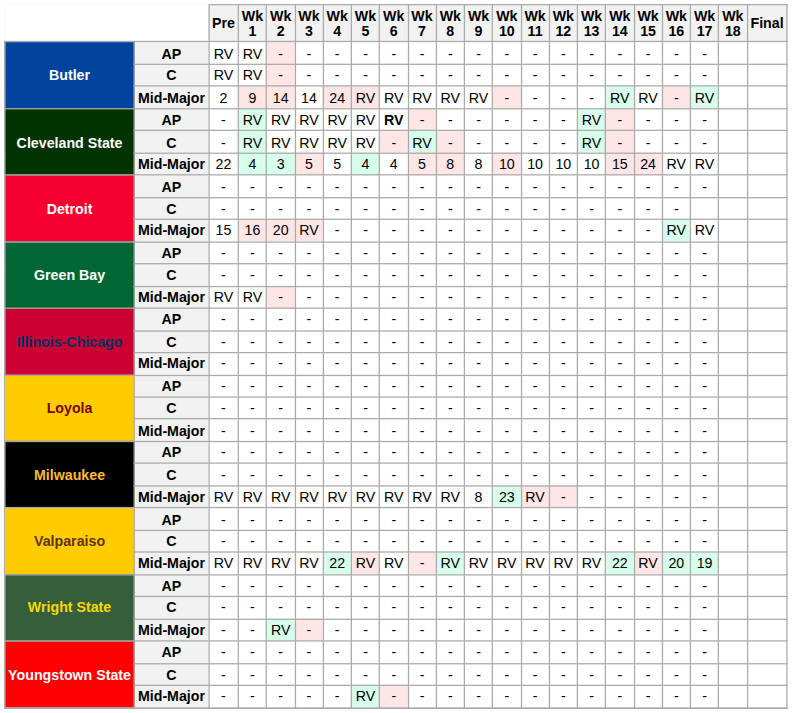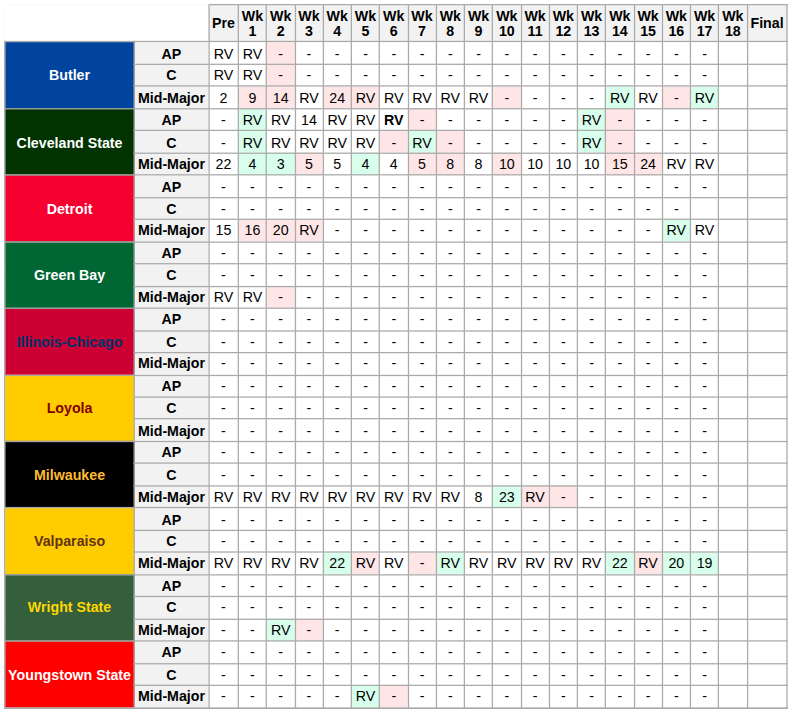 <table class="wikitable" style="white-space:nowrap;font-size:70%;">
 <tr>
 <th colspan=2 style="background:white; border-top-style:hidden; border-left-style:hidden;"> </th>
 <th>Pre</th>
 <th>Wk<br>1</th>
 <th>Wk<br>2</th>
 <th>Wk<br>3</th>
 <th>Wk<br>4</th>
 <th>Wk<br>5</th>
 <th>Wk<br>6</th>
 <th>Wk<br>7</th>
 <th>Wk<br>8</th>
 <th>Wk<br>9</th>
 <th>Wk<br>10</th>
 <th>Wk<br>11</th>
 <th>Wk<br>12</th>
 <th>Wk<br>13</th>
 <th>Wk<br>14</th>
 <th>Wk<br>15</th>
 <th>Wk<br>16</th>
 <th>Wk<br>17</th>
 <th>Wk<br>18</th>
 <th>Final</th>
 </tr>
 <tr style="text-align:center;">
 <th rowspan=3 style="background:#00449E; color:#FFFFFF;">Butler</th>
 <th>AP</th>
 <td style="background:#FFF;">RV</td>
 <td style="background:#FFF;">RV</td>
 <td style="background:#ffe6e6;">-</td>
 <td style="background:#FFF;">-</td>
 <td style="background:#FFF;">-</td>
 <td style="background:#FFF;">-</td>
 <td style="background:#FFF;">-</td>
 <td style="background:#FFF;">-</td>
 <td style="background:#FFF;">-</td>
 <td style="background:#FFF;">-</td>
 <td style="background:#FFF;">-</td>
 <td style="background:#FFF;">-</td>
 <td style="background:#FFF;">-</td>
 <td style="background:#FFF;">-</td>
 <td style="background:#FFF;">-</td>
 <td style="background:#FFF;">-</td>
 <td style="background:#FFF;">-</td>
 <td style="background:#FFF;">-</td>
 <td style="background:#FFF;"></td>
 <td style="background:#FFF;"></td>
 </tr>
 <tr style="text-align:center;">
 <th>C</th>
 <td style="background:#FFF;">RV</td>
 <td style="background:#FFF;">RV</td>
 <td style="background:#ffe6e6;">-</td>
 <td style="background:#FFF;">-</td>
 <td style="background:#FFF;">-</td>
 <td style="background:#FFF;">-</td>
 <td style="background:#FFF;">-</td>
 <td style="background:#FFF;">-</td>
 <td style="background:#FFF;">-</td>
 <td style="background:#FFF;">-</td>
 <td style="background:#FFF;">-</td>
 <td style="background:#FFF;">-</td>
 <td style="background:#FFF;">-</td>
 <td style="background:#FFF;">-</td>
 <td style="background:#FFF;">-</td>
 <td style="background:#FFF;">-</td>
 <td style="background:#FFF;">-</td>
 <td style="background:#FFF;">-</td>
 <td style="background:#FFF;"></td>
 <td style="background:#FFF;"></td>
 </tr>
 <tr style="text-align:center;">
 <th>Mid-Major</th>
 <td style="background:#FFF;">2</td>
 <td style="background:#ffe6e6;">9</td>
 <td style="background:#ffe6e6;">14</td>
-<td style="background:#FFF;">14</td>
+<td style="background:#FFF;">RV</td>
 <td style="background:#ffe6e6;">24</td>
 <td style="background:#ffe6e6;">RV</td>
 <td style="background:#FFF;">RV</td>
 <td style="background:#FFF;">RV</td>
 <td style="background:#FFF;">RV</td>
 <td style="background:#FFF;">RV</td>
 <td style="background:#ffe6e6;">-</td>
 <td style="background:#FFF;">-</td>
 <td style="background:#FFF;">-</td>
 <td style="background:#FFF;">-</td>
 <td style="background:#d8ffeb;">RV</td>
 <td style="background:#FFF;">RV</td>
 <td style="background:#ffe6e6;">-</td>
 <td style="background:#d8ffeb;">RV</td>
 <td style="background:#FFF;"></td>
 <td style="background:#FFF;"></td>
 </tr>
 <tr style="text-align:center;">
 <th rowspan=3 style="background:#003300; color:#FFFFFF;">Cleveland State</th>
 <th>AP</th>
 <td style="background:#FFF;">-</td>
 <td style="background:#d8ffeb;">RV</td>
 <td style="background:#FFF;">RV</td>
-<td style="background:#FFF;">RV</td>
+<td style="background:#FFF;">14</td>
 <td style="background:#FFF;">RV</td>
 <td style="background:#FFF;">RV</td>
 <td style="background:#FFF;"><strong>RV</strong></td>
 <td style="background:#ffe6e6;">-</td>
 <td style="background:#FFF;">-</td>
 <td style="background:#FFF;">-</td>
 <td style="background:#FFF;">-</td>
 <td style="background:#FFF;">-</td>
 <td style="background:#FFF;">-</td>
 <td style="background:#d8ffeb;">RV</td>
 <td style="background:#ffe6e6;">-</td>
 <td style="background:#FFF;">-</td>
 <td style="background:#FFF;">-</td>
 <td style="background:#FFF;">-</td>
 <td style="background:#FFF;"></td>
 <td style="background:#FFF;"></td>
 </tr>
 <tr style="text-align:center;">
 <th>C</th>
 <td style="background:#FFF;">-</td>
 <td style="background:#d8ffeb;">RV</td>
 <td style="background:#FFF;">RV</td>
 <td style="background:#FFF;">RV</td>
 <td style="background:#FFF;">RV</td>
 <td style="background:#FFF;">RV</td>
 <td style="background:#ffe6e6;">-</td>
 <td style="background:#d8ffeb;">RV</td>
 <td style="background:#ffe6e6;">-</td>
 <td style="background:#FFF;">-</td>
 <td style="background:#FFF;">-</td>
 <td style="background:#FFF;">-</td>
 <td style="background:#FFF;">-</td>
 <td style="background:#d8ffeb;">RV</td>
 <td style="background:#ffe6e6;">-</td>
 <td style="background:#FFF;">-</td>
 <td style="background:#FFF;">-</td>
 <td style="background:#FFF;">-</td>
 <td style="background:#FFF;"></td>
 <td style="background:#FFF;"></td>
 </tr>
 <tr style="text-align:center;">
 <th>Mid-Major</th>
 <td style="background:#FFF;">22</td>
 <td style="background:#d8ffeb;">4</td>
 <td style="background:#d8ffeb;">3</td>
 <td style="background:#ffe6e6;">5</td>
 <td style="background:#FFF;">5</td>
 <td style="background:#d8ffeb;">4</td>
 <td style="background:#FFF;">4</td>
 <td style="background:#ffe6e6;">5</td>
 <td style="background:#ffe6e6;">8</td>
 <td style="background:#FFF;">8</td>
 <td style="background:#ffe6e6;">10</td>
 <td style="background:#FFF;">10</td>
 <td style="background:#FFF;">10</td>
 <td style="background:#FFF;">10</td>
 <td style="background:#ffe6e6;">15</td>
 <td style="background:#ffe6e6;">24</td>
 <td style="background:#FFF;">RV</td>
 <td style="background:#FFF;">RV</td>
 <td style="background:#FFF;"></td>
 <td style="background:#FFF;"></td>
 </tr>
 <tr style="text-align:center;">
 <th rowspan=3 style="background:#F5002F; color:#FFFFFF;">Detroit</th>
 <th>AP</th>
 <td style="background:#FFF;">-</td>
 <td style="background:#FFF;">-</td>
 <td style="background:#FFF;">-</td>
 <td style="background:#FFF;">-</td>
 <td style="background:#FFF;">-</td>
 <td style="background:#FFF;">-</td>
 <td style="background:#FFF;">-</td>
 <td style="background:#FFF;">-</td>
 <td style="background:#FFF;">-</td>
 <td style="background:#FFF;">-</td>
 <td style="background:#FFF;">-</td>
 <td style="background:#FFF;">-</td>
 <td style="background:#FFF;">-</td>
 <td style="background:#FFF;">-</td>
 <td style="background:#FFF;">-</td>
 <td style="background:#FFF;">-</td>
 <td style="background:#FFF;">-</td>
 <td style="background:#FFF;">-</td>
 <td style="background:#FFF;"></td>
 <td style="background:#FFF;"></td>
 </tr>
 <tr style="text-align:center;">
 <th>C</th>
 <td style="background:#FFF;">-</td>
 <td style="background:#FFF;">-</td>
 <td style="background:#FFF;">-</td>
 <td style="background:#FFF;">-</td>
 <td style="background:#FFF;">-</td>
 <td style="background:#FFF;">-</td>
 <td style="background:#FFF;">-</td>
 <td style="background:#FFF;">-</td>
 <td style="background:#FFF;">-</td>
 <td style="background:#FFF;">-</td>
 <td style="background:#FFF;">-</td>
 <td style="background:#FFF;">-</td>
 <td style="background:#FFF;">-</td>
 <td style="background:#FFF;">-</td>
 <td style="background:#FFF;">-</td>
 <td style="background:#FFF;">-</td>
 <td style="background:#FFF;">-</td>
 <td style="background:#FFF;"></td>
 <td style="background:#FFF;"></td>
 <td style="background:#FFF;"></td>
 </tr>
 <tr style="text-align:center;">
 <th>Mid-Major</th>
 <td style="background:#FFF;">15</td>
 <td style="background:#ffe6e6;">16</td>
 <td style="background:#ffe6e6;">20</td>
 <td style="background:#ffe6e6;">RV</td>
 <td style="background:#FFF;">-</td>
 <td style="background:#FFF;">-</td>
 <td style="background:#FFF;">-</td>
 <td style="background:#FFF;">-</td>
 <td style="background:#FFF;">-</td>
 <td style="background:#FFF;">-</td>
 <td style="background:#FFF;">-</td>
 <td style="background:#FFF;">-</td>
 <td style="background:#FFF;">-</td>
 <td style="background:#FFF;">-</td>
 <td style="background:#FFF;">-</td>
 <td style="background:#FFF;">-</td>
 <td style="background:#d8ffeb;">RV</td>
 <td style="background:#FFF;">RV</td>
 <td style="background:#FFF;"></td>
 <td style="background:#FFF;"></td>
 </tr>
 <tr style="text-align:center;">
 <th rowspan=3 style="background:#006633; color:#FFFFFF;">Green Bay</th>
 <th>AP</th>
 <td style="background:#FFF;">-</td>
 <td style="background:#FFF;">-</td>
 <td style="background:#FFF;">-</td>
 <td style="background:#FFF;">-</td>
 <td style="background:#FFF;">-</td>
 <td style="background:#FFF;">-</td>
 <td style="background:#FFF;">-</td>
 <td style="background:#FFF;">-</td>
 <td style="background:#FFF;">-</td>
 <td style="background:#FFF;">-</td>
 <td style="background:#FFF;">-</td>
 <td style="background:#FFF;">-</td>
 <td style="background:#FFF;">-</td>
 <td style="background:#FFF;">-</td>
 <td style="background:#FFF;">-</td>
 <td style="background:#FFF;">-</td>
 <td style="background:#FFF;">-</td>
 <td style="background:#FFF;">-</td>
 <td style="background:#FFF;"></td>
 <td style="background:#FFF;"></td>
 </tr>
 <tr style="text-align:center;">
 <th>C</th>
 <td style="background:#FFF;">-</td>
 <td style="background:#FFF;">-</td>
 <td style="background:#FFF;">-</td>
 <td style="background:#FFF;">-</td>
 <td style="background:#FFF;">-</td>
 <td style="background:#FFF;">-</td>
 <td style="background:#FFF;">-</td>
 <td style="background:#FFF;">-</td>
 <td style="background:#FFF;">-</td>
 <td style="background:#FFF;">-</td>
 <td style="background:#FFF;">-</td>
 <td style="background:#FFF;">-</td>
 <td style="background:#FFF;">-</td>
 <td style="background:#FFF;">-</td>
 <td style="background:#FFF;">-</td>
 <td style="background:#FFF;">-</td>
 <td style="background:#FFF;">-</td>
 <td style="background:#FFF;">-</td>
 <td style="background:#FFF;"></td>
 <td style="background:#FFF;"></td>
 </tr>
 <tr style="text-align:center;">
 <th>Mid-Major</th>
 <td style="background:#FFF;">RV</td>
 <td style="background:#FFF;">RV</td>
 <td style="background:#ffe6e6;">-</td>
 <td style="background:#FFF;">-</td>
 <td style="background:#FFF;">-</td>
 <td style="background:#FFF;">-</td>
 <td style="background:#FFF;">-</td>
 <td style="background:#FFF;">-</td>
 <td style="background:#FFF;">-</td>
 <td style="background:#FFF;">-</td>
 <td style="background:#FFF;">-</td>
 <td style="background:#FFF;">-</td>
 <td style="background:#FFF;">-</td>
 <td style="background:#FFF;">-</td>
 <td style="background:#FFF;">-</td>
 <td style="background:#FFF;">-</td>
 <td style="background:#FFF;">-</td>
 <td style="background:#FFF;">-</td>
 <td style="background:#FFF;"></td>
 <td style="background:#FFF;"></td>
 </tr>
 <tr style="text-align:center;">
 <th rowspan=3 style="background:#CC0033; color:#003366;">Illinois-Chicago</th>
 <th>AP</th>
 <td style="background:#FFF;">-</td>
 <td style="background:#FFF;">-</td>
 <td style="background:#FFF;">-</td>
 <td style="background:#FFF;">-</td>
 <td style="background:#FFF;">-</td>
 <td style="background:#FFF;">-</td>
 <td style="background:#FFF;">-</td>
 <td style="background:#FFF;">-</td>
 <td style="background:#FFF;">-</td>
 <td style="background:#FFF;">-</td>
 <td style="background:#FFF;">-</td>
 <td style="background:#FFF;">-</td>
 <td style="background:#FFF;">-</td>
 <td style="background:#FFF;">-</td>
 <td style="background:#FFF;">-</td>
 <td style="background:#FFF;">-</td>
 <td style="background:#FFF;">-</td>
 <td style="background:#FFF;">-</td>
 <td style="background:#FFF;"></td>
 <td style="background:#FFF;"></td>
 </tr>
 <tr style="text-align:center;">
 <th>C</th>
 <td style="background:#FFF;">-</td>
 <td style="background:#FFF;">-</td>
 <td style="background:#FFF;">-</td>
 <td style="background:#FFF;">-</td>
 <td style="background:#FFF;">-</td>
 <td style="background:#FFF;">-</td>
 <td style="background:#FFF;">-</td>
 <td style="background:#FFF;">-</td>
 <td style="background:#FFF;">-</td>
 <td style="background:#FFF;">-</td>
 <td style="background:#FFF;">-</td>
 <td style="background:#FFF;">-</td>
 <td style="background:#FFF;">-</td>
 <td style="background:#FFF;">-</td>
 <td style="background:#FFF;">-</td>
 <td style="background:#FFF;">-</td>
 <td style="background:#FFF;">-</td>
 <td style="background:#FFF;">-</td>
 <td style="background:#FFF;"></td>
 <td style="background:#FFF;"></td>
 </tr>
 <tr style="text-align:center;">
 <th>Mid-Major</th>
 <td style="background:#FFF;">-</td>
 <td style="background:#FFF;">-</td>
 <td style="background:#FFF;">-</td>
 <td style="background:#FFF;">-</td>
 <td style="background:#FFF;">-</td>
 <td style="background:#FFF;">-</td>
 <td style="background:#FFF;">-</td>
 <td style="background:#FFF;">-</td>
 <td style="background:#FFF;">-</td>
 <td style="background:#FFF;">-</td>
 <td style="background:#FFF;">-</td>
 <td style="background:#FFF;">-</td>
 <td style="background:#FFF;">-</td>
 <td style="background:#FFF;">-</td>
 <td style="background:#FFF;">-</td>
 <td style="background:#FFF;">-</td>
 <td style="background:#FFF;">-</td>
 <td style="background:#FFF;">-</td>
 <td style="background:#FFF;"></td>
 <td style="background:#FFF;"></td>
 </tr>
 <tr style="text-align:center;">
 <th rowspan=3 style="background:#FFCC00; color:#800000;">Loyola</th>
 <th>AP</th>
 <td style="background:#FFF;">-</td>
 <td style="background:#FFF;">-</td>
 <td style="background:#FFF;">-</td>
 <td style="background:#FFF;">-</td>
 <td style="background:#FFF;">-</td>
 <td style="background:#FFF;">-</td>
 <td style="background:#FFF;">-</td>
 <td style="background:#FFF;">-</td>
 <td style="background:#FFF;">-</td>
 <td style="background:#FFF;">-</td>
 <td style="background:#FFF;">-</td>
 <td style="background:#FFF;">-</td>
 <td style="background:#FFF;">-</td>
 <td style="background:#FFF;">-</td>
 <td style="background:#FFF;">-</td>
 <td style="background:#FFF;">-</td>
 <td style="background:#FFF;">-</td>
 <td style="background:#FFF;">-</td>
 <td style="background:#FFF;"></td>
 <td style="background:#FFF;"></td>
 </tr>
 <tr style="text-align:center;">
 <th>C</th>
 <td style="background:#FFF;">-</td>
 <td style="background:#FFF;">-</td>
 <td style="background:#FFF;">-</td>
 <td style="background:#FFF;">-</td>
 <td style="background:#FFF;">-</td>
 <td style="background:#FFF;">-</td>
 <td style="background:#FFF;">-</td>
 <td style="background:#FFF;">-</td>
 <td style="background:#FFF;">-</td>
 <td style="background:#FFF;">-</td>
 <td style="background:#FFF;">-</td>
 <td style="background:#FFF;">-</td>
 <td style="background:#FFF;">-</td>
 <td style="background:#FFF;">-</td>
 <td style="background:#FFF;">-</td>
 <td style="background:#FFF;">-</td>
 <td style="background:#FFF;">-</td>
 <td style="background:#FFF;">-</td>
 <td style="background:#FFF;"></td>
 <td style="background:#FFF;"></td>
 </tr>
 <tr style="text-align:center;">
 <th>Mid-Major</th>
 <td style="background:#FFF;">-</td>
 <td style="background:#FFF;">-</td>
 <td style="background:#FFF;">-</td>
 <td style="background:#FFF;">-</td>
 <td style="background:#FFF;">-</td>
 <td style="background:#FFF;">-</td>
 <td style="background:#FFF;">-</td>
 <td style="background:#FFF;">-</td>
 <td style="background:#FFF;">-</td>
 <td style="background:#FFF;">-</td>
 <td style="background:#FFF;">-</td>
 <td style="background:#FFF;">-</td>
 <td style="background:#FFF;">-</td>
 <td style="background:#FFF;">-</td>
 <td style="background:#FFF;">-</td>
 <td style="background:#FFF;">-</td>
 <td style="background:#FFF;">-</td>
 <td style="background:#FFF;">-</td>
 <td style="background:#FFF;"></td>
 <td style="background:#FFF;"></td>
 </tr>
 <tr style="text-align:center;">
 <th rowspan=3 style="background:#000000; color:#FDBB30;">Milwaukee</th>
 <th>AP</th>
 <td style="background:#FFF;">-</td>
 <td style="background:#FFF;">-</td>
 <td style="background:#FFF;">-</td>
 <td style="background:#FFF;">-</td>
 <td style="background:#FFF;">-</td>
 <td style="background:#FFF;">-</td>
 <td style="background:#FFF;">-</td>
 <td style="background:#FFF;">-</td>
 <td style="background:#FFF;">-</td>
 <td style="background:#FFF;">-</td>
 <td style="background:#FFF;">-</td>
 <td style="background:#FFF;">-</td>
 <td style="background:#FFF;">-</td>
 <td style="background:#FFF;">-</td>
 <td style="background:#FFF;">-</td>
 <td style="background:#FFF;">-</td>
 <td style="background:#FFF;">-</td>
 <td style="background:#FFF;">-</td>
 <td style="background:#FFF;"></td>
 <td style="background:#FFF;"></td>
 </tr>
 <tr style="text-align:center;">
 <th>C</th>
 <td style="background:#FFF;">-</td>
 <td style="background:#FFF;">-</td>
 <td style="background:#FFF;">-</td>
 <td style="background:#FFF;">-</td>
 <td style="background:#FFF;">-</td>
 <td style="background:#FFF;">-</td>
 <td style="background:#FFF;">-</td>
 <td style="background:#FFF;">-</td>
 <td style="background:#FFF;">-</td>
 <td style="background:#FFF;">-</td>
 <td style="background:#FFF;">-</td>
 <td style="background:#FFF;">-</td>
 <td style="background:#FFF;">-</td>
 <td style="background:#FFF;">-</td>
 <td style="background:#FFF;">-</td>
 <td style="background:#FFF;">-</td>
 <td style="background:#FFF;">-</td>
 <td style="background:#FFF;">-</td>
 <td style="background:#FFF;"></td>
 <td style="background:#FFF;"></td>
 </tr>
 <tr style="text-align:center;">
 <th>Mid-Major</th>
 <td style="background:#FFF;">RV</td>
 <td style="background:#FFF;">RV</td>
 <td style="background:#FFF;">RV</td>
 <td style="background:#FFF;">RV</td>
 <td style="background:#FFF;">RV</td>
 <td style="background:#FFF;">RV</td>
 <td style="background:#FFF;">RV</td>
 <td style="background:#FFF;">RV</td>
 <td style="background:#FFF;">RV</td>
 <td style="background:#FFF;">8</td>
 <td style="background:#d8ffeb;">23</td>
 <td style="background:#ffe6e6;">RV</td>
 <td style="background:#ffe6e6;">-</td>
 <td style="background:#FFF;">-</td>
 <td style="background:#FFF;">-</td>
 <td style="background:#FFF;">-</td>
 <td style="background:#FFF;">-</td>
 <td style="background:#FFF;">-</td>
 <td style="background:#FFF;"></td>
 <td style="background:#FFF;"></td>
 </tr>
 <tr style="text-align:center;">
 <th rowspan=3 style="background:#FFCC00; color:#613318;">Valparaiso</th>
 <th>AP</th>
 <td style="background:#FFF;">-</td>
 <td style="background:#FFF;">-</td>
 <td style="background:#FFF;">-</td>
 <td style="background:#FFF;">-</td>
 <td style="background:#FFF;">-</td>
 <td style="background:#FFF;">-</td>
 <td style="background:#FFF;">-</td>
 <td style="background:#FFF;">-</td>
 <td style="background:#FFF;">-</td>
 <td style="background:#FFF;">-</td>
 <td style="background:#FFF;">-</td>
 <td style="background:#FFF;">-</td>
 <td style="background:#FFF;">-</td>
 <td style="background:#FFF;">-</td>
 <td style="background:#FFF;">-</td>
 <td style="background:#FFF;">-</td>
 <td style="background:#FFF;">-</td>
 <td style="background:#FFF;">-</td>
 <td style="background:#FFF;"></td>
 <td style="background:#FFF;"></td>
 </tr>
 <tr style="text-align:center;">
 <th>C</th>
 <td style="background:#FFF;">-</td>
 <td style="background:#FFF;">-</td>
 <td style="background:#FFF;">-</td>
 <td style="background:#FFF;">-</td>
 <td style="background:#FFF;">-</td>
 <td style="background:#FFF;">-</td>
 <td style="background:#FFF;">-</td>
 <td style="background:#FFF;">-</td>
 <td style="background:#FFF;">-</td>
 <td style="background:#FFF;">-</td>
 <td style="background:#FFF;">-</td>
 <td style="background:#FFF;">-</td>
 <td style="background:#FFF;">-</td>
 <td style="background:#FFF;">-</td>
 <td style="background:#FFF;">-</td>
 <td style="background:#FFF;">-</td>
 <td style="background:#FFF;">-</td>
 <td style="background:#FFF;">-</td>
 <td style="background:#FFF;"></td>
 <td style="background:#FFF;"></td>
 </tr>
 <tr style="text-align:center;">
 <th>Mid-Major</th>
 <td style="background:#FFF;">RV</td>
 <td style="background:#FFF;">RV</td>
 <td style="background:#FFF;">RV</td>
 <td style="background:#FFF;">RV</td>
 <td style="background:#d8ffeb;">22</td>
 <td style="background:#ffe6e6;">RV</td>
 <td style="background:#FFF;">RV</td>
 <td style="background:#ffe6e6;">-</td>
 <td style="background:#d8ffeb;">RV</td>
 <td style="background:#FFF;">RV</td>
 <td style="background:#FFF;">RV</td>
 <td style="background:#FFF;">RV</td>
 <td style="background:#FFF;">RV</td>
 <td style="background:#FFF;">RV</td>
 <td style="background:#d8ffeb;">22</td>
 <td style="background:#ffe6e6;">RV</td>
 <td style="background:#d8ffeb;">20</td>
 <td style="background:#d8ffeb;">19</td>
 <td style="background:#FFF;"></td>
 <td style="background:#FFF;"></td>
 </tr>
 <tr style="text-align:center;">
 <th rowspan=3 style="background:#355E3B; color:#FFD700;">Wright State</th>
 <th>AP</th>
 <td style="background:#FFF;">-</td>
 <td style="background:#FFF;">-</td>
 <td style="background:#FFF;">-</td>
 <td style="background:#FFF;">-</td>
 <td style="background:#FFF;">-</td>
 <td style="background:#FFF;">-</td>
 <td style="background:#FFF;">-</td>
 <td style="background:#FFF;">-</td>
 <td style="background:#FFF;">-</td>
 <td style="background:#FFF;">-</td>
 <td style="background:#FFF;">-</td>
 <td style="background:#FFF;">-</td>
 <td style="background:#FFF;">-</td>
 <td style="background:#FFF;">-</td>
 <td style="background:#FFF;">-</td>
 <td style="background:#FFF;">-</td>
 <td style="background:#FFF;">-</td>
 <td style="background:#FFF;">-</td>
 <td style="background:#FFF;"></td>
 <td style="background:#FFF;"></td>
 </tr>
 <tr style="text-align:center;">
 <th>C</th>
 <td style="background:#FFF;">-</td>
 <td style="background:#FFF;">-</td>
 <td style="background:#FFF;">-</td>
 <td style="background:#FFF;">-</td>
 <td style="background:#FFF;">-</td>
 <td style="background:#FFF;">-</td>
 <td style="background:#FFF;">-</td>
 <td style="background:#FFF;">-</td>
 <td style="background:#FFF;">-</td>
 <td style="background:#FFF;">-</td>
 <td style="background:#FFF;">-</td>
 <td style="background:#FFF;">-</td>
 <td style="background:#FFF;">-</td>
 <td style="background:#FFF;">-</td>
 <td style="background:#FFF;">-</td>
 <td style="background:#FFF;">-</td>
 <td style="background:#FFF;">-</td>
 <td style="background:#FFF;">-</td>
 <td style="background:#FFF;"></td>
 <td style="background:#FFF;"></td>
 </tr>
 <tr style="text-align:center;">
 <th>Mid-Major</th>
 <td style="background:#FFF;">-</td>
 <td style="background:#FFF;">-</td>
 <td style="background:#d8ffeb;">RV</td>
 <td style="background:#ffe6e6;">-</td>
 <td style="background:#FFF;">-</td>
 <td style="background:#FFF;">-</td>
 <td style="background:#FFF;">-</td>
 <td style="background:#FFF;">-</td>
 <td style="background:#FFF;">-</td>
 <td style="background:#FFF;">-</td>
 <td style="background:#FFF;">-</td>
 <td style="background:#FFF;">-</td>
 <td style="background:#FFF;">-</td>
 <td style="background:#FFF;">-</td>
 <td style="background:#FFF;">-</td>
 <td style="background:#FFF;">-</td>
 <td style="background:#FFF;">-</td>
 <td style="background:#FFF;">-</td>
 <td style="background:#FFF;"></td>
 <td style="background:#FFF;"></td>
 </tr>
 <tr style="text-align:center;">
 <th rowspan=3 style="background:#FF0000; color:#FFFFFF;">Youngstown State</th>
 <th>AP</th>
 <td style="background:#FFF;">-</td>
 <td style="background:#FFF;">-</td>
 <td style="background:#FFF;">-</td>
 <td style="background:#FFF;">-</td>
 <td style="background:#FFF;">-</td>
 <td style="background:#FFF;">-</td>
 <td style="background:#FFF;">-</td>
 <td style="background:#FFF;">-</td>
 <td style="background:#FFF;">-</td>
 <td style="background:#FFF;">-</td>
 <td style="background:#FFF;">-</td>
 <td style="background:#FFF;">-</td>
 <td style="background:#FFF;">-</td>
 <td style="background:#FFF;">-</td>
 <td style="background:#FFF;">-</td>
 <td style="background:#FFF;">-</td>
 <td style="background:#FFF;">-</td>
 <td style="background:#FFF;">-</td>
 <td style="background:#FFF;"></td>
 <td style="background:#FFF;"></td>
 </tr>
 <tr style="text-align:center;">
 <th>C</th>
 <td style="background:#FFF;">-</td>
 <td style="background:#FFF;">-</td>
 <td style="background:#FFF;">-</td>
 <td style="background:#FFF;">-</td>
 <td style="background:#FFF;">-</td>
 <td style="background:#FFF;">-</td>
 <td style="background:#FFF;">-</td>
 <td style="background:#FFF;">-</td>
 <td style="background:#FFF;">-</td>
 <td style="background:#FFF;">-</td>
 <td style="background:#FFF;">-</td>
 <td style="background:#FFF;">-</td>
 <td style="background:#FFF;">-</td>
 <td style="background:#FFF;">-</td>
 <td style="background:#FFF;">-</td>
 <td style="background:#FFF;">-</td>
 <td style="background:#FFF;">-</td>
 <td style="background:#FFF;">-</td>
 <td style="background:#FFF;"></td>
 <td style="background:#FFF;"></td>
 </tr>
 <tr style="text-align:center;">
 <th>Mid-Major</th>
 <td style="background:#FFF;">-</td>
 <td style="background:#FFF;">-</td>
 <td style="background:#FFF;">-</td>
 <td style="background:#FFF;">-</td>
 <td style="background:#FFF;">-</td>
 <td style="background:#d8ffeb;">RV</td>
 <td style="background:#ffe6e6;">-</td>
 <td style="background:#FFF;">-</td>
 <td style="background:#FFF;">-</td>
 <td style="background:#FFF;">-</td>
 <td style="background:#FFF;">-</td>
 <td style="background:#FFF;">-</td>
 <td style="background:#FFF;">-</td>
 <td style="background:#FFF;">-</td>
 <td style="background:#FFF;">-</td>
 <td style="background:#FFF;">-</td>
 <td style="background:#FFF;">-</td>
 <td style="background:#FFF;">-</td>
 <td style="background:#FFF;"></td>
 <td style="background:#FFF;"></td>
 </tr>
 <tr>
 </tr>
 </table>
